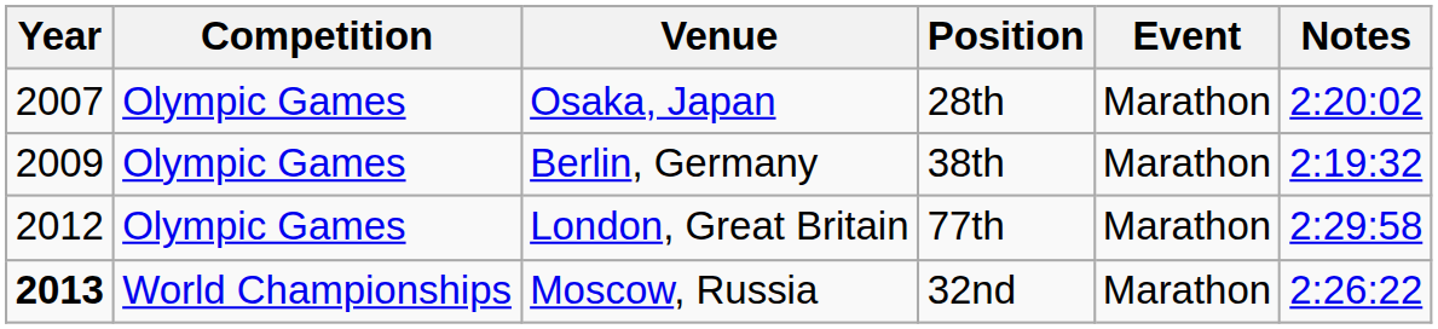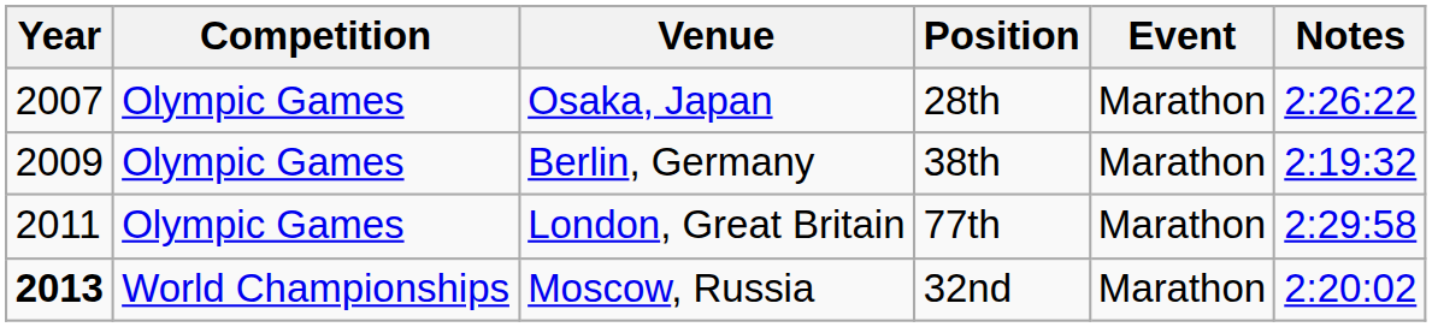 <table class=wikitable>
 <tr>
 <th>Year</th>
 <th>Competition</th>
 <th>Venue</th>
 <th>Position</th>
 <th>Event</th>
 <th>Notes</th>
 </tr>
 <tr>
 <td>2007</td>
 <td><a href='#'>Olympic Games</a></td>
 <td><a href='#'>Osaka, Japan</a></td>
 <td>28th</td>
 <td>Marathon</td>
-<td><a href='#'>2:20:02</a></td>
+<td><a href='#'>2:26:22</a></td>
 </tr>
 <tr>
 <td>2009</td>
 <td><a href='#'>Olympic Games</a></td>
 <td><a href='#'>Berlin</a>, Germany</td>
 <td>38th</td>
 <td>Marathon</td>
 <td><a href='#'>2:19:32</a></td>
 </tr>
 <tr>
-<td>2012</td>
+<td>2011</td>
 <td><a href='#'>Olympic Games</a></td>
 <td><a href='#'>London</a>, Great Britain</td>
 <td>77th</td>
 <td>Marathon</td>
 <td><a href='#'>2:29:58</a></td>
 </tr>
 <tr>
 <td><strong>2013</strong></td>
 <td><a href='#'>World Championships</a></td>
 <td><a href='#'>Moscow</a>, Russia</td>
 <td>32nd</td>
 <td>Marathon</td>
-<td><a href='#'>2:26:22</a></td>
+<td><a href='#'>2:20:02</a></td>
 </tr>
 </table>
